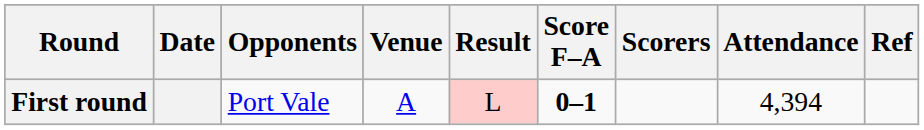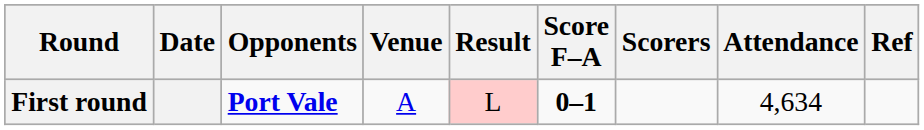 <table class="wikitable plainrowheaders" style="text-align:center">
 <tr>
 <th scope="col">Round</th>
 <th scope="col">Date</th>
 <th scope="col">Opponents</th>
 <th scope="col">Venue</th>
 <th scope="col">Result</th>
 <th scope="col">Score<br>F–A</th>
 <th scope="col" class="unsortable">Scorers</th>
 <th scope="col">Attendance</th>
 <th scope="col" class="unsortable">Ref</th>
 </tr>
 <tr>
 <th scope="row">First round</th>
 <th scope="row"></th>
-<td align="left"><a href='#'>Port Vale</a></td>
+<td align="left"><strong><a href='#'>Port Vale</a></strong></td>
 <td><a href='#'>A</a></td>
 <td style="background-color:#FFCCCC">L</td>
 <td><strong>0–1</strong></td>
 <td align="left"></td>
-<td>4,394</td>
+<td>4,634</td>
 <td></td>
 </tr>
 </table>
